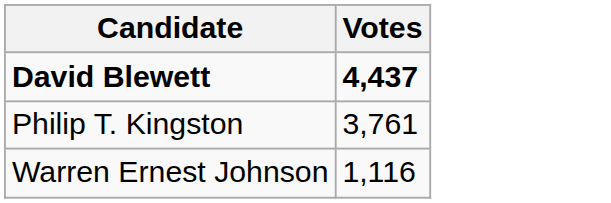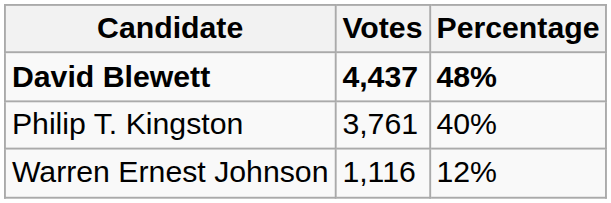 <table class="wikitable">
 <tr>
 <th>Candidate</th>
 <th>Votes</th>
+<th>Percentage</th>
 </tr>
 <tr>
 <td><strong>David Blewett</strong></td>
 <td><strong>4,437</strong></td>
+<td><strong>48%</strong></td>
 </tr>
 <tr>
 <td>Philip T. Kingston</td>
 <td>3,761</td>
+<td>40%</td>
 </tr>
 <tr>
 <td>Warren Ernest Johnson</td>
 <td>1,116</td>
+<td>12%</td>
 </tr>
 </table>
